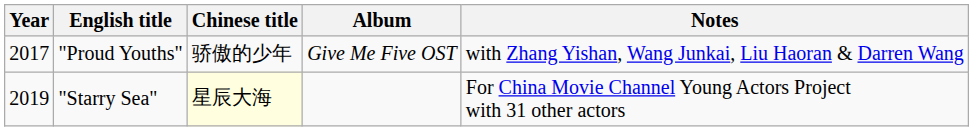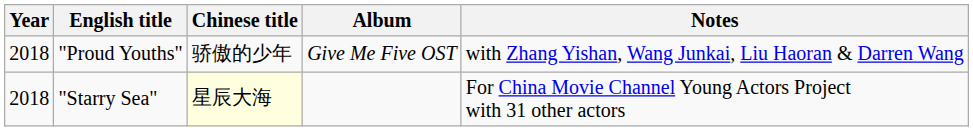 <table class="wikitable">
 <tr>
 <th>Year</th>
 <th>English title</th>
 <th>Chinese title</th>
 <th>Album</th>
 <th>Notes</th>
 </tr>
 <tr>
-<td>2017</td>
+<td>2018</td>
 <td>"Proud Youths"</td>
 <td>骄傲的少年</td>
 <td><em>Give Me Five OST</em></td>
 <td>with <a href='#'>Zhang Yishan</a>, <a href='#'>Wang Junkai</a>, <a href='#'>Liu Haoran</a> & <a href='#'>Darren Wang</a></td>
 </tr>
 <tr>
-<td>2019</td>
+<td>2018</td>
 <td>"Starry Sea"</td>
 <td style="background: lightyellow;">星辰大海</td>
 <td></td>
 <td>For <a href='#'>China Movie Channel</a> Young Actors Project<br>with 31 other actors</td>
 </tr>
 </table>
